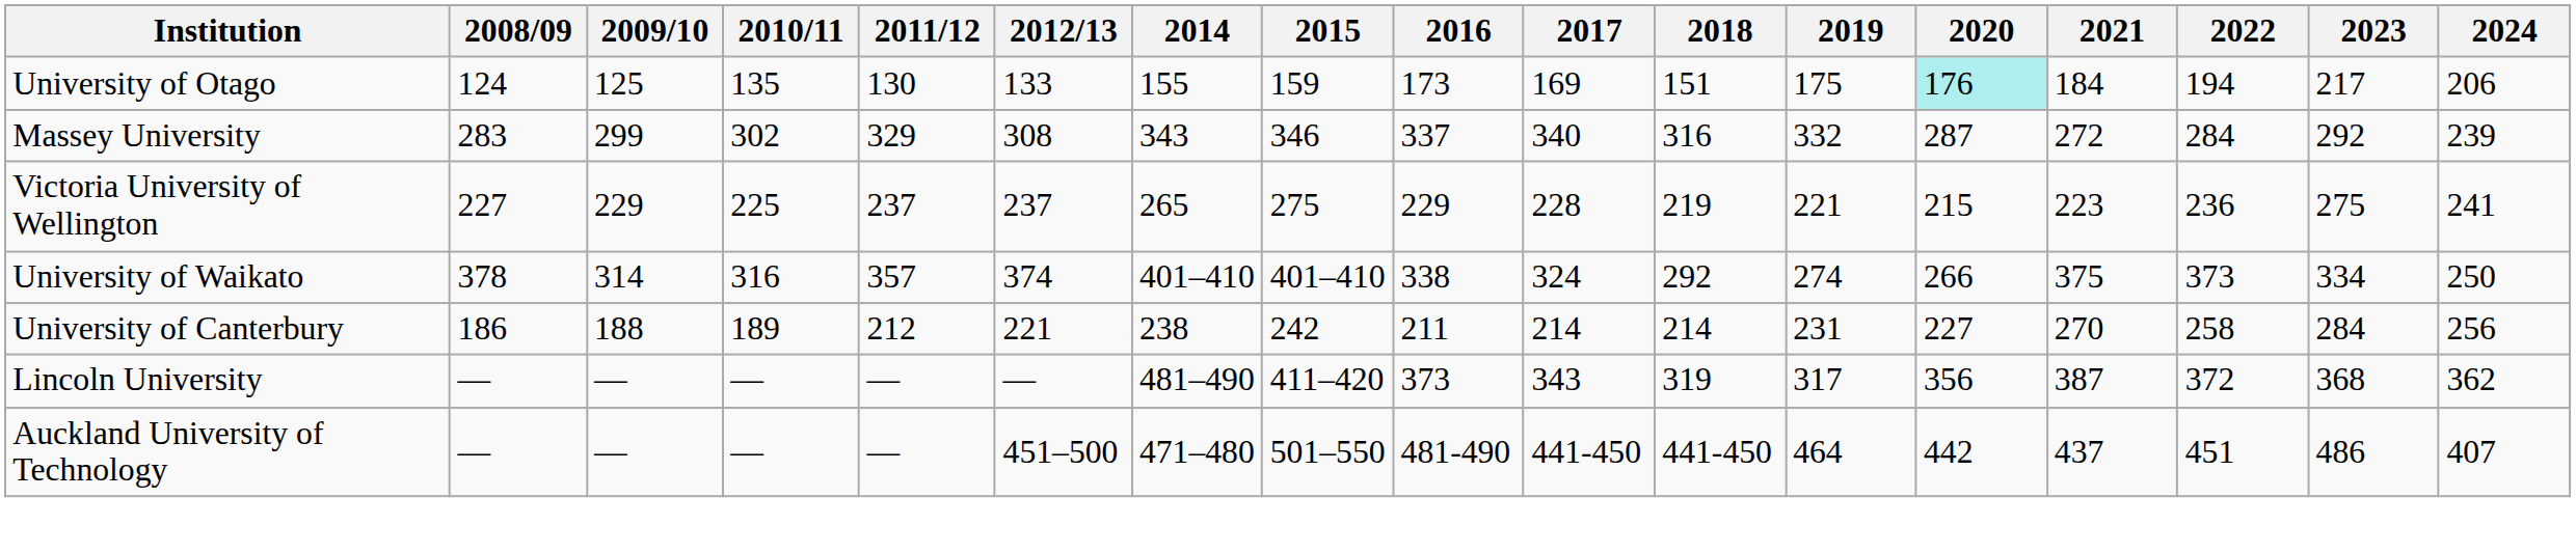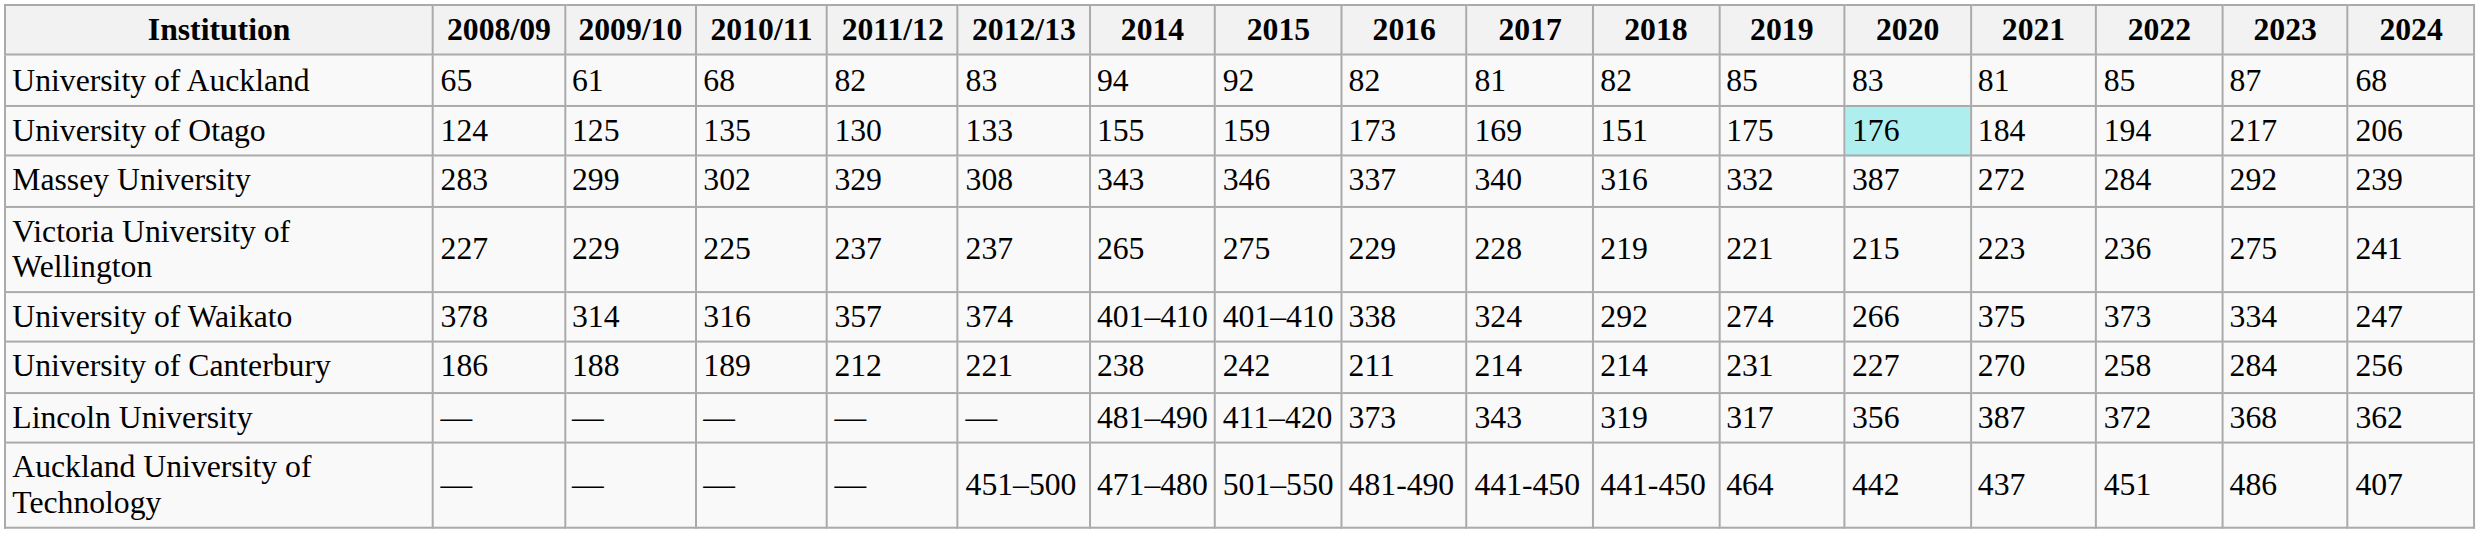 <table class="wikitable sortable" style="height: 200px;">
 <tr>
 <th scope="col" width="230px">Institution</th>
 <th scope="col" width="60px" data-sort-type="number">2008/09</th>
 <th scope="col" width="60px" data-sort-type="number">2009/10</th>
 <th scope="col" width="60px" data-sort-type="number">2010/11</th>
 <th scope="col" width="60px" data-sort-type="number">2011/12</th>
 <th scope="col" width="60px" data-sort-type="number">2012/13</th>
 <th scope="col" width="60px" data-sort-type="number">2014</th>
 <th scope="col" width="60px" data-sort-type="number">2015</th>
 <th scope="col" width="60px" data-sort-type="number">2016</th>
 <th scope="col" width="60px" data-sort-type="number">2017</th>
 <th scope="col" width="60px" data-sort-type="number">2018</th>
 <th scope="col" width="60px" data-sort-type="number">2019</th>
 <th scope="col" width="60px" data-sort-type="number">2020</th>
 <th scope="col" width="60px" data-sort-type="number">2021</th>
 <th scope="col" width="60px" data-sort-type="number">2022</th>
 <th scope="col" width="60px" data-sort-type="number">2023</th>
 <th scope="col" width="60px" data-sort-type="number">2024</th>
+</tr>
+<tr>
+<td>University of Auckland</td>
+<td>65</td>
+<td>61</td>
+<td>68</td>
+<td>82</td>
+<td>83</td>
+<td>94</td>
+<td>92</td>
+<td>82</td>
+<td>81</td>
+<td>82</td>
+<td>85</td>
+<td>83</td>
+<td>81</td>
+<td>85</td>
+<td>87</td>
+<td>68</td>
 </tr>
 <tr>
 <td>University of Otago</td>
 <td>124</td>
 <td>125</td>
 <td>135</td>
 <td>130</td>
 <td>133</td>
 <td>155</td>
 <td>159</td>
 <td>173</td>
 <td>169</td>
 <td>151</td>
 <td>175</td>
 <td style="background: paleturquoise;">176</td>
 <td>184</td>
 <td>194</td>
 <td>217</td>
 <td>206</td>
 </tr>
 <tr>
 <td>Massey University</td>
 <td>283</td>
 <td>299</td>
 <td>302</td>
 <td>329</td>
 <td>308</td>
 <td>343</td>
 <td>346</td>
 <td>337</td>
 <td>340</td>
 <td>316</td>
 <td>332</td>
-<td>287</td>
+<td>387</td>
 <td>272</td>
 <td>284</td>
 <td>292</td>
 <td>239</td>
 </tr>
 <tr>
 <td>Victoria University of Wellington</td>
 <td>227</td>
 <td>229</td>
 <td>225</td>
 <td>237</td>
 <td>237</td>
 <td>265</td>
 <td>275</td>
 <td>229</td>
 <td>228</td>
 <td>219</td>
 <td>221</td>
 <td>215</td>
 <td>223</td>
 <td>236</td>
 <td>275</td>
 <td>241</td>
 </tr>
 <tr>
 <td>University of Waikato</td>
 <td>378</td>
 <td>314</td>
 <td>316</td>
 <td>357</td>
 <td>374</td>
 <td>401–410</td>
 <td>401–410</td>
 <td>338</td>
 <td>324</td>
 <td>292</td>
 <td>274</td>
 <td>266</td>
 <td>375</td>
 <td>373</td>
 <td>334</td>
-<td>250</td>
+<td>247</td>
 </tr>
 <tr>
 <td>University of Canterbury</td>
 <td>186</td>
 <td>188</td>
 <td>189</td>
 <td>212</td>
 <td>221</td>
 <td>238</td>
 <td>242</td>
 <td>211</td>
 <td>214</td>
 <td>214</td>
 <td>231</td>
 <td>227</td>
 <td>270</td>
 <td>258</td>
 <td>284</td>
 <td>256</td>
 </tr>
 <tr>
 <td Lincoln University, New Zealand>Lincoln University</td>
 <td data-sort-value="999">—</td>
 <td data-sort-value="999">—</td>
 <td data-sort-value="999">—</td>
 <td data-sort-value="999">—</td>
 <td data-sort-value="999">—</td>
 <td>481–490</td>
 <td>411–420</td>
 <td>373</td>
 <td>343</td>
 <td>319</td>
 <td>317</td>
 <td>356</td>
 <td>387</td>
 <td>372</td>
 <td>368</td>
 <td>362</td>
 </tr>
 <tr>
 <td>Auckland University of Technology</td>
 <td data-sort-value="999">—</td>
 <td data-sort-value="999">—</td>
 <td data-sort-value="999">—</td>
 <td data-sort-value="999">—</td>
 <td>451–500</td>
 <td>471–480</td>
 <td>501–550</td>
 <td>481-490</td>
 <td>441-450</td>
 <td>441-450</td>
 <td>464</td>
 <td>442</td>
 <td>437</td>
 <td>451</td>
 <td>486</td>
 <td>407</td>
 </tr>
 </table>
